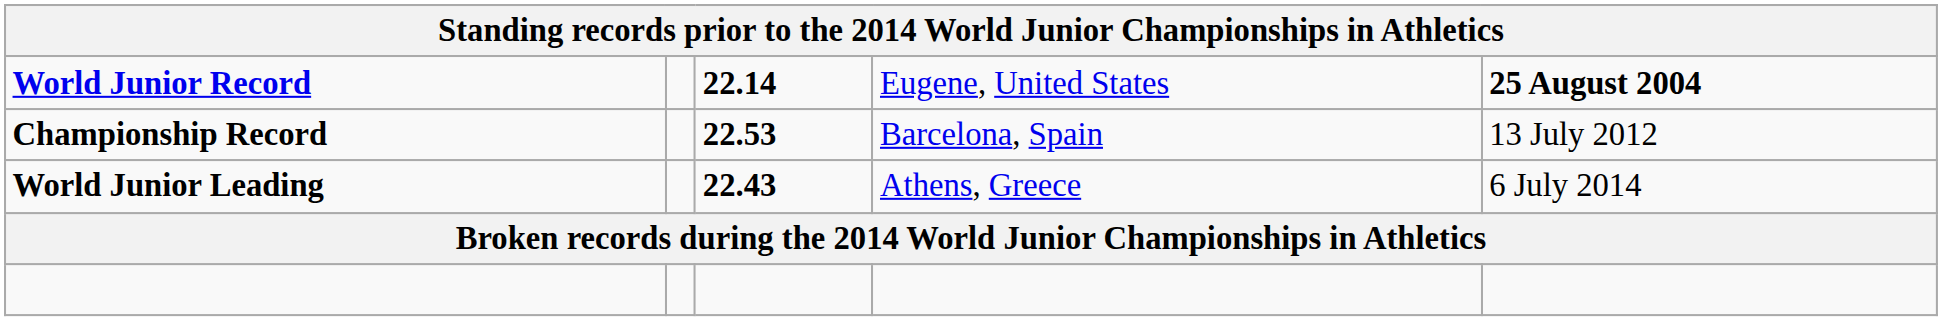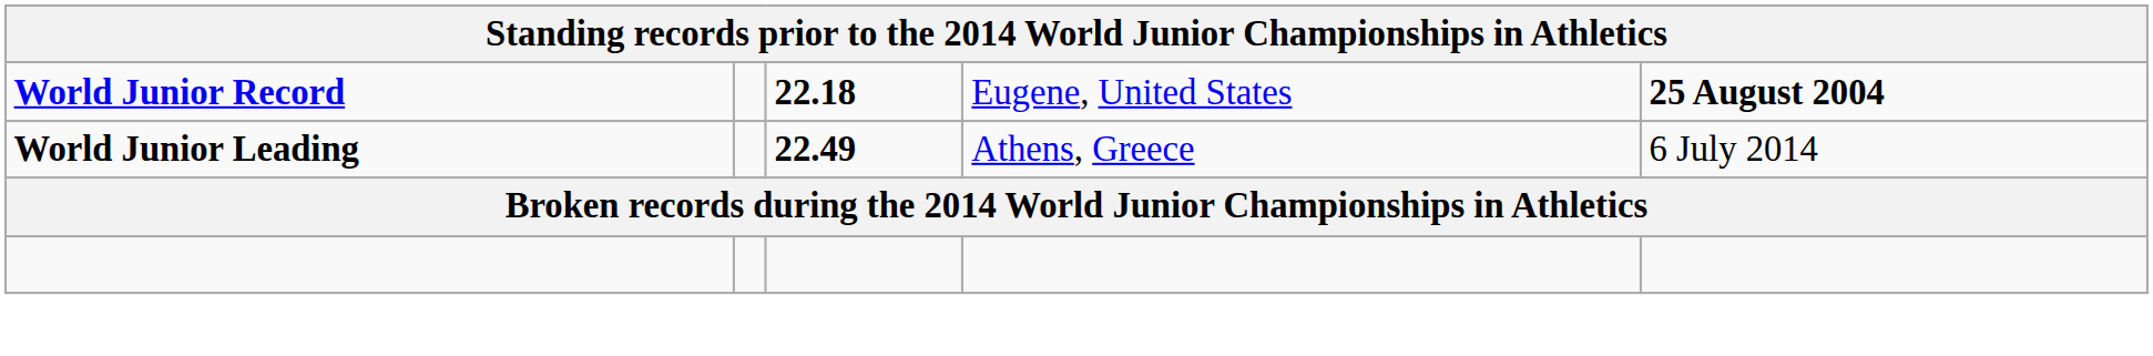 <table class="wikitable" width=75%>
 <tr>
 <th colspan="5">Standing records prior to the 2014 World Junior Championships in Athletics</th>
 </tr>
 <tr>
 <td><strong><a href='#'>World Junior Record</a></strong></td>
 <td></td>
-<td><strong>22.14</strong></td>
+<td><strong>22.18</strong></td>
 <td><a href='#'>Eugene</a>, <a href='#'>United States</a></td>
 <td><strong>25 August 2004</strong></td>
 </tr>
 <tr>
-<td><strong>Championship Record</strong></td>
-<td></td>
-<td><strong>22.53</strong></td>
-<td><a href='#'>Barcelona</a>, <a href='#'>Spain</a></td>
-<td>13 July 2012</td>
-</tr>
-<tr>
 <td><strong>World Junior Leading</strong></td>
 <td></td>
-<td><strong>22.43</strong></td>
+<td><strong>22.49</strong></td>
 <td><a href='#'>Athens</a>, <a href='#'>Greece</a></td>
 <td>6 July 2014</td>
 </tr>
 <tr>
 <th colspan="5">Broken records during the 2014 World Junior Championships in Athletics</th>
 </tr>
 <tr>
 <td> </td>
 <td></td>
 <td></td>
 <td></td>
 <td></td>
 </tr>
 </table>
